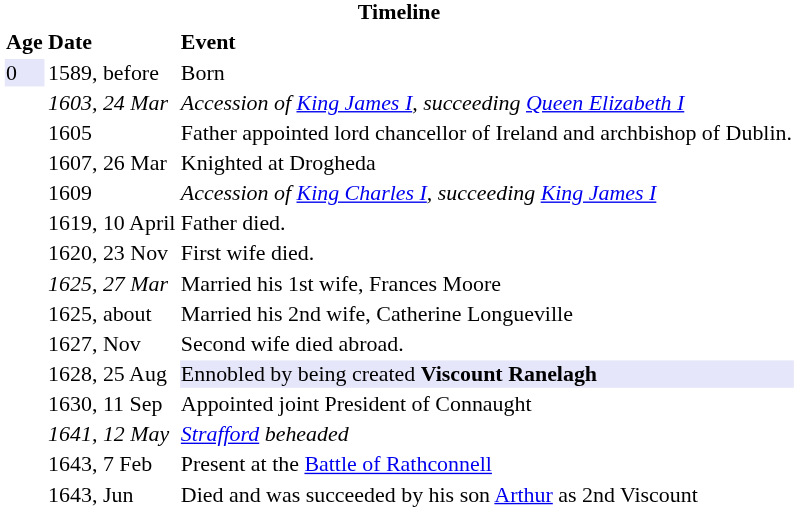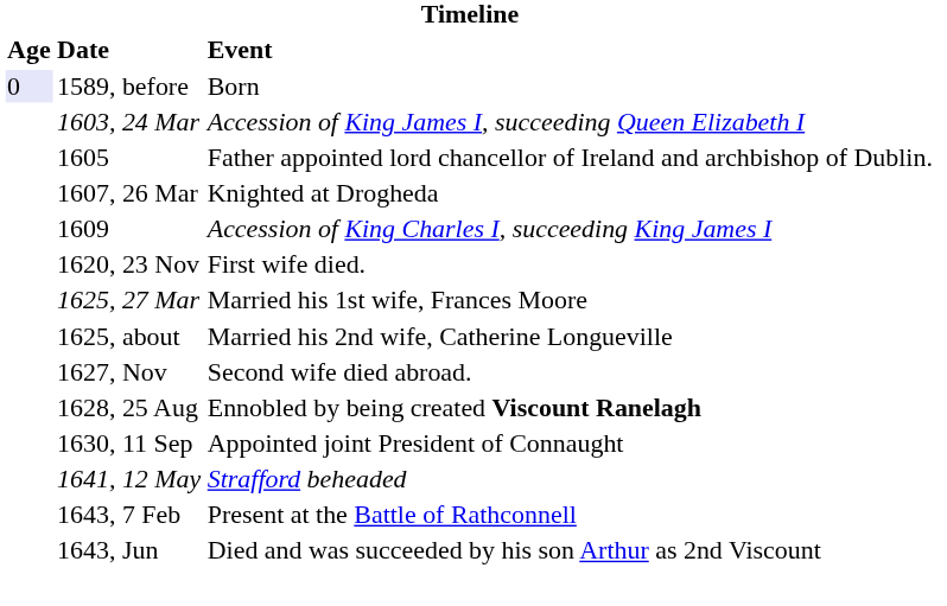 <table>
 <tr>
 <th colspan=3>Timeline</th>
 </tr>
 <tr>
 <th align="left">Age</th>
 <th align="left">Date</th>
 <th align="left">Event</th>
 </tr>
 <tr>
 <td style="background: lavender;">0</td>
 <td>1589, before</td>
 <td>Born</td>
 </tr>
 <tr>
 <td></td>
 <td><em>1603, 24 Mar</em></td>
 <td><em>Accession of <a href='#'>King James I</a>, succeeding <a href='#'>Queen Elizabeth I</a></em></td>
 </tr>
 <tr>
 <td></td>
 <td>1605</td>
 <td>Father appointed lord chancellor of Ireland and archbishop of Dublin.</td>
 </tr>
 <tr>
 <td></td>
 <td>1607, 26 Mar</td>
 <td>Knighted at Drogheda</td>
 </tr>
 <tr>
 <td></td>
 <td>1609</td>
 <td><em>Accession of <a href='#'>King Charles I</a>, succeeding <a href='#'>King James I</a></em></td>
 </tr>
 <tr>
 <td></td>
-<td>1619, 10 April</td>
-<td>Father died.</td>
-</tr>
-<tr>
-<td></td>
 <td>1620, 23 Nov</td>
 <td>First wife died.</td>
 </tr>
 <tr>
 <td></td>
 <td><em>1625, 27 Mar</em></td>
 <td>Married his 1st wife, Frances Moore</td>
 </tr>
 <tr>
 <td></td>
 <td>1625, about</td>
 <td>Married his 2nd wife, Catherine Longueville</td>
 </tr>
 <tr>
 <td></td>
 <td>1627, Nov</td>
 <td>Second wife died abroad.</td>
 </tr>
 <tr>
 <td></td>
 <td>1628, 25 Aug</td>
-<td style="background: lavender;">Ennobled by being created <strong>Viscount Ranelagh</strong></td>
+<td>Ennobled by being created <strong>Viscount Ranelagh</strong></td>
 </tr>
 <tr>
 <td></td>
 <td>1630, 11 Sep</td>
 <td>Appointed joint President of Connaught</td>
 </tr>
 <tr>
 <td></td>
 <td><em>1641, 12 May</em></td>
 <td><em><a href='#'>Strafford</a> beheaded</em></td>
 </tr>
 <tr>
 <td></td>
 <td>1643, 7 Feb</td>
 <td>Present at the <a href='#'>Battle of Rathconnell</a></td>
 </tr>
 <tr>
 <td></td>
 <td>1643, Jun</td>
 <td>Died and was succeeded by his son <a href='#'>Arthur</a> as 2nd Viscount</td>
 </tr>
 </table>
